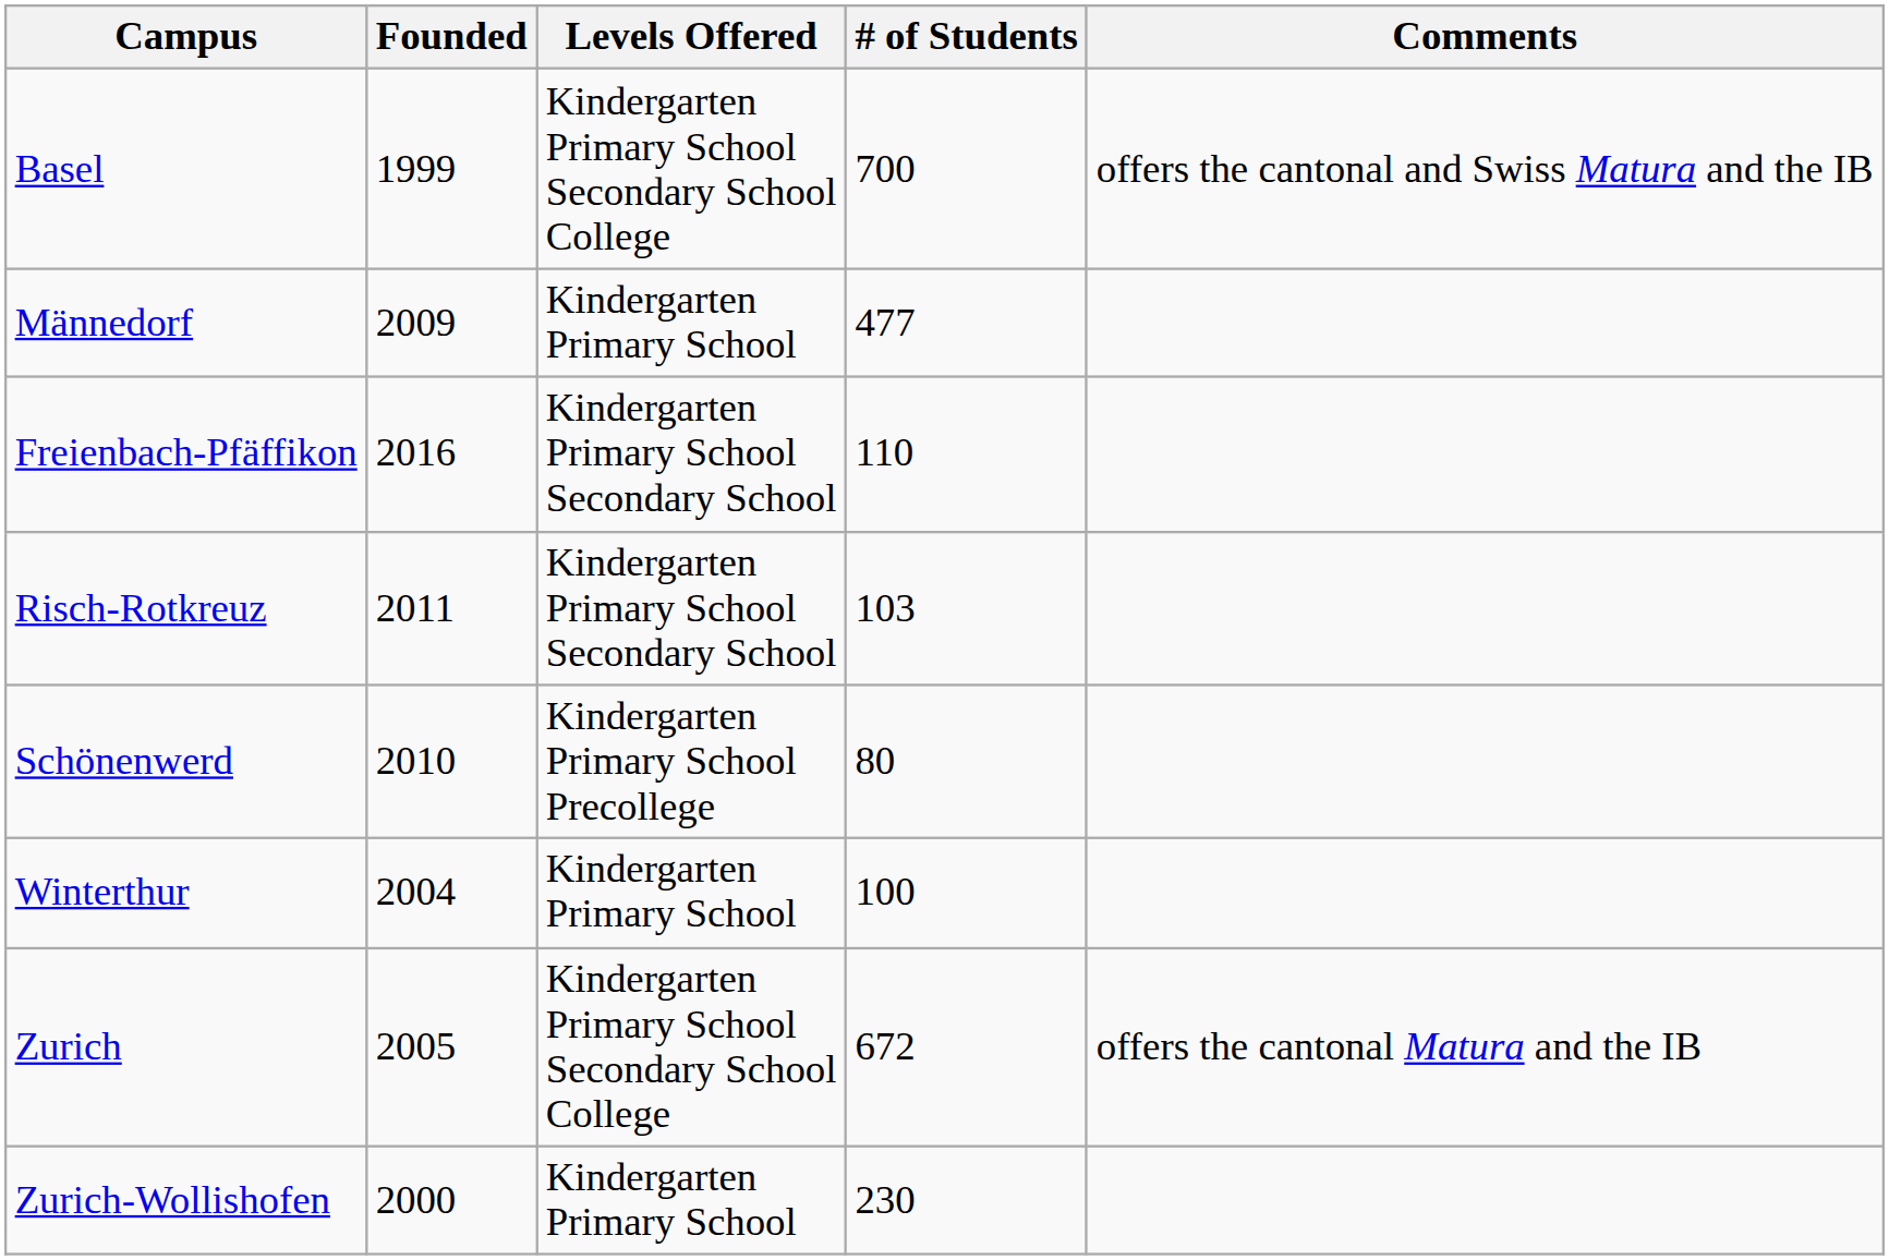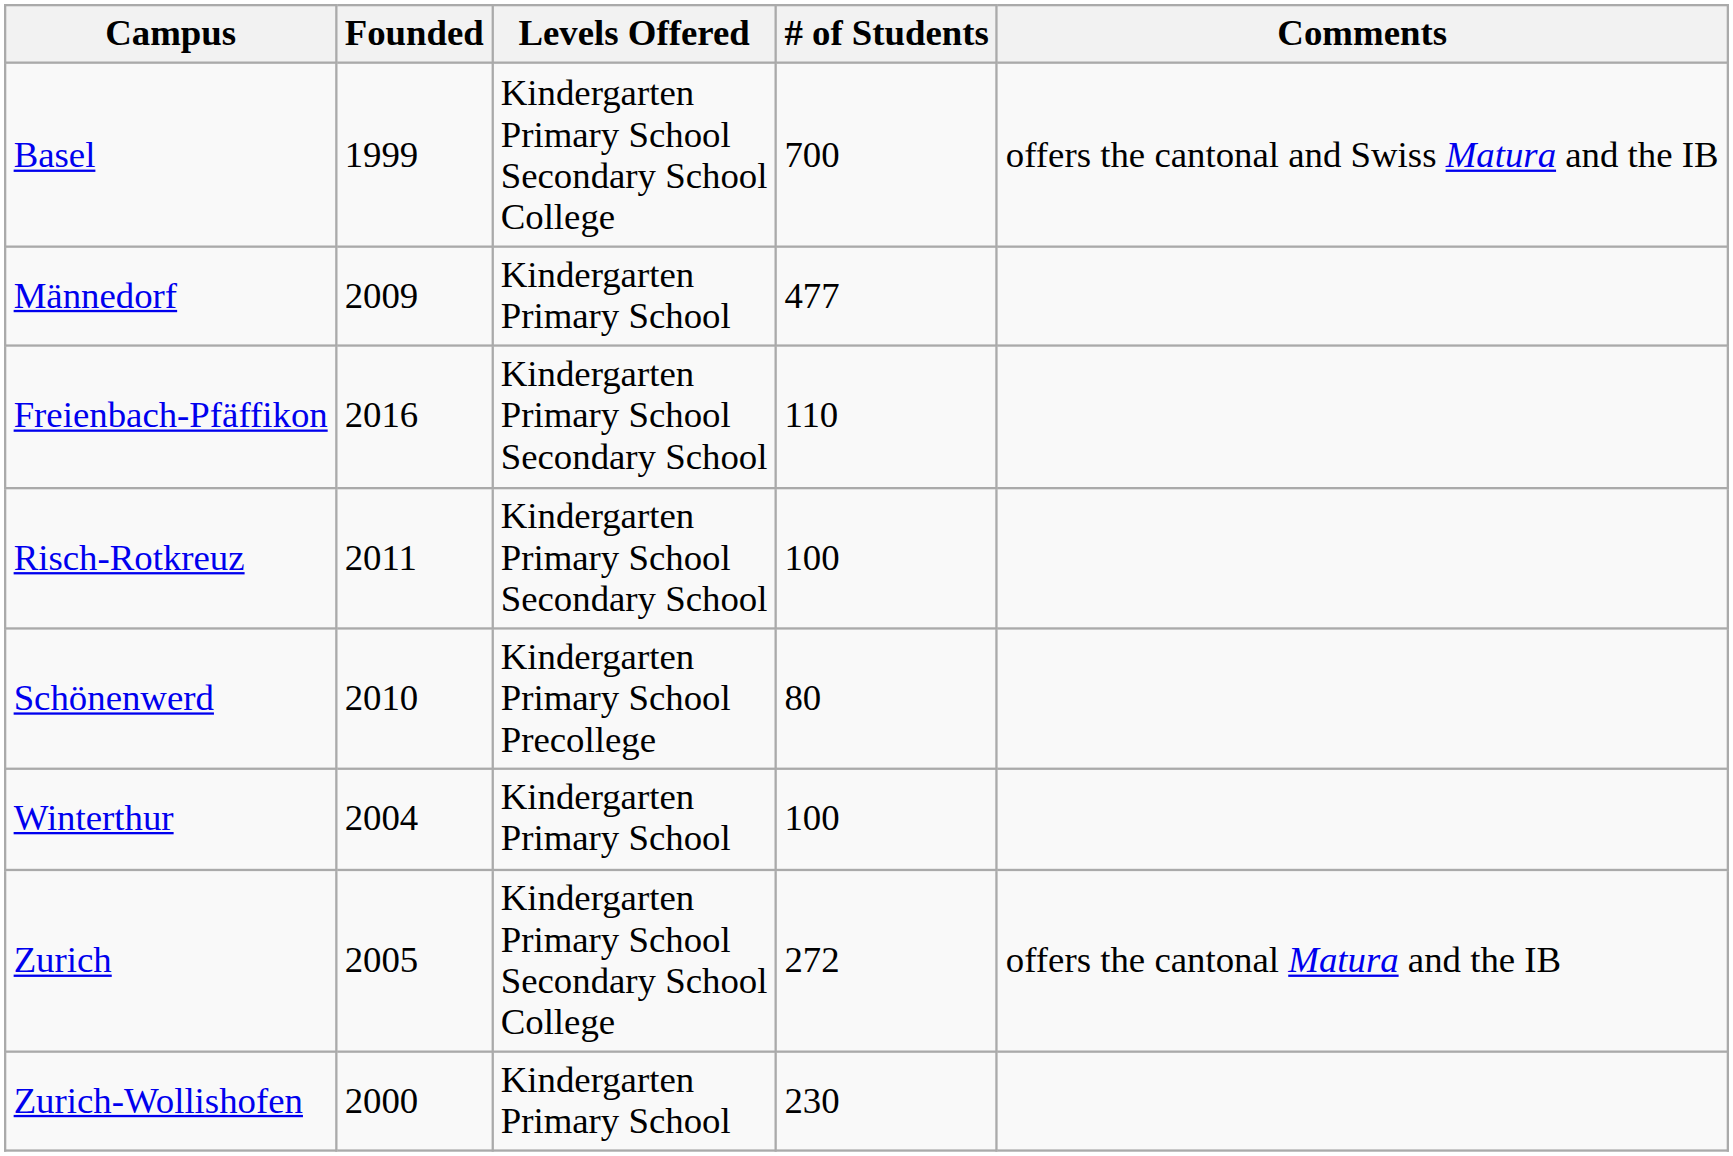 <table class="wikitable">
 <tr>
 <th>Campus</th>
 <th>Founded</th>
 <th>Levels Offered</th>
 <th># of Students</th>
 <th>Comments</th>
 </tr>
 <tr>
 <td><a href='#'>Basel</a></td>
 <td>1999</td>
 <td>Kindergarten<br>Primary School<br>Secondary School<br>College</td>
 <td>700</td>
 <td>offers the cantonal and Swiss <em><a href='#'>Matura</a></em> and the IB</td>
 </tr>
 <tr>
 <td><a href='#'>Männedorf</a></td>
 <td>2009</td>
 <td>Kindergarten<br>Primary School</td>
 <td>477</td>
 <td></td>
 </tr>
 <tr>
 <td><a href='#'>Freienbach-Pfäffikon</a></td>
 <td>2016</td>
 <td>Kindergarten<br>Primary School<br>Secondary School</td>
 <td>110</td>
 <td></td>
 </tr>
 <tr>
 <td><a href='#'>Risch-Rotkreuz</a></td>
 <td>2011</td>
 <td>Kindergarten<br>Primary School<br>Secondary School</td>
-<td>103</td>
+<td>100</td>
 <td></td>
 </tr>
 <tr>
 <td><a href='#'>Schönenwerd</a></td>
 <td>2010</td>
 <td>Kindergarten<br>Primary School<br>Precollege</td>
 <td>80</td>
 <td></td>
 </tr>
 <tr>
 <td><a href='#'>Winterthur</a></td>
 <td>2004</td>
 <td>Kindergarten<br>Primary School</td>
 <td>100</td>
 <td></td>
 </tr>
 <tr>
 <td><a href='#'>Zurich</a></td>
 <td>2005</td>
 <td>Kindergarten<br>Primary School<br>Secondary School<br>College</td>
-<td>672</td>
+<td>272</td>
 <td>offers the cantonal <em><a href='#'>Matura</a></em> and the IB</td>
 </tr>
 <tr>
 <td><a href='#'>Zurich-Wollishofen</a></td>
 <td>2000</td>
 <td>Kindergarten<br>Primary School</td>
 <td>230</td>
 <td></td>
 </tr>
 </table>
